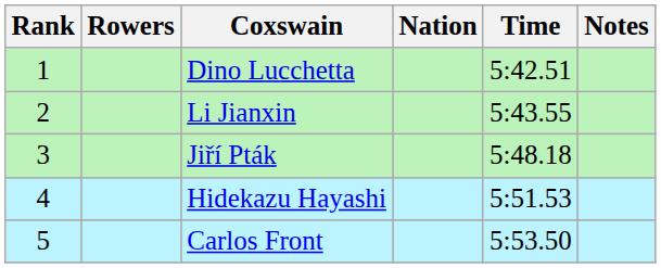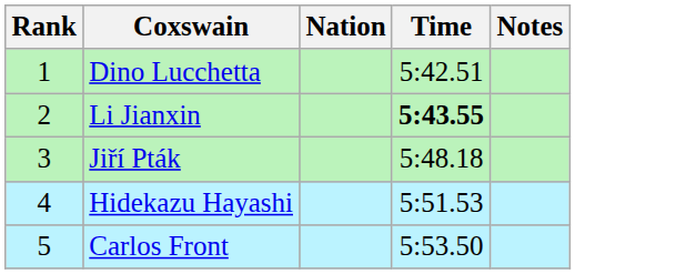 <table class="wikitable sortable" style="text-align:center">
 <tr>
 <th>Rank</th>
-<th>Rowers</th>
 <th>Coxswain</th>
 <th>Nation</th>
 <th>Time</th>
 <th>Notes</th>
 </tr>
 <tr bgcolor=bbf3bb>
 <td>1</td>
-<td align=left data-sort-value="Liguori, Ciro"></td>
 <td align=left data-sort-value="Lucchetta, Dino"><a href='#'>Dino Lucchetta</a></td>
 <td align=left></td>
 <td>5:42.51</td>
 <td></td>
 </tr>
 <tr bgcolor=bbf3bb>
 <td>2</td>
-<td align=left></td>
 <td align=left><a href='#'>Li Jianxin</a></td>
 <td align=left></td>
-<td>5:43.55</td>
+<td><strong>5:43.55</strong></td>
 <td></td>
 </tr>
 <tr bgcolor=bbf3bb>
 <td>3</td>
-<td align=left data-sort-value="Marušić, Sead"></td>
 <td align=left data-sort-value="Pták, Jiří"><a href='#'>Jiří Pták</a></td>
 <td align=left></td>
 <td>5:48.18</td>
 <td></td>
 </tr>
 <tr bgcolor=bbf3ff>
 <td>4</td>
-<td align=left data-sort-value="Iwaguro, Michinori"></td>
 <td align=left data-sort-value="Hayashi, Hidekazu"><a href='#'>Hidekazu Hayashi</a></td>
 <td align=left></td>
 <td>5:51.53</td>
 <td></td>
 </tr>
 <tr bgcolor=bbf3ff>
 <td>5</td>
-<td align=left data-sort-value="Andueza, Josu"></td>
 <td align=left data-sort-value="Front, Carlos"><a href='#'>Carlos Front</a></td>
 <td align=left></td>
 <td>5:53.50</td>
 <td></td>
 </tr>
 </table>
